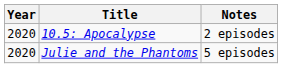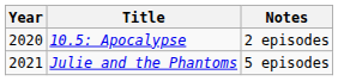 <table class="wikitable">
 <tr>
 <th>Year</th>
 <th>Title</th>
 <th>Notes</th>
 </tr>
 <tr>
 <td>2020</td>
 <td><em><a href='#'>10.5: Apocalypse</a></em></td>
 <td>2 episodes</td>
 </tr>
 <tr>
-<td>2020</td>
+<td>2021</td>
 <td><em><a href='#'>Julie and the Phantoms</a></em></td>
 <td>5 episodes</td>
 </tr>
 </table>
